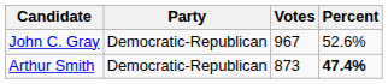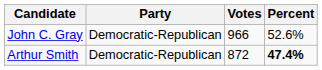 <table class=wikitable>
 <tr>
 <th>Candidate</th>
 <th>Party</th>
 <th>Votes</th>
 <th>Percent</th>
 </tr>
 <tr>
 <td><a href='#'>John C. Gray</a></td>
 <td>Democratic-Republican</td>
-<td>967</td>
+<td>966</td>
 <td>52.6%</td>
 </tr>
 <tr>
 <td><a href='#'>Arthur Smith</a></td>
 <td>Democratic-Republican</td>
-<td>873</td>
+<td>872</td>
 <td><strong>47.4%</strong></td>
 </tr>
 </table>
